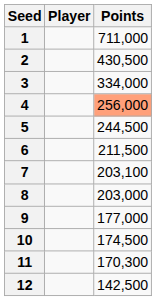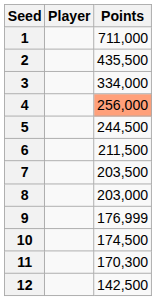 <table class="wikitable" style="font-size: 95%">
 <tr>
 <th>Seed</th>
 <th>Player</th>
 <th>Points</th>
 </tr>
 <tr>
 <th align=center>1</th>
 <td></td>
 <td align=right>711,000</td>
 </tr>
 <tr>
 <th align=center>2</th>
 <td></td>
-<td align=right>430,500</td>
+<td align=right>435,500</td>
 </tr>
 <tr>
 <th align=center>3</th>
 <td></td>
 <td align=right>334,000</td>
 </tr>
 <tr>
 <th align=center>4</th>
 <td></td>
 <td align=right style="background: lightsalmon;">256,000</td>
 </tr>
 <tr>
 <th align=center>5</th>
 <td></td>
 <td align=right>244,500</td>
 </tr>
 <tr>
 <th align=center>6</th>
 <td></td>
 <td align=right>211,500</td>
 </tr>
 <tr>
 <th align=center>7</th>
 <td></td>
-<td align=right>203,100</td>
+<td align=right>203,500</td>
 </tr>
 <tr>
 <th align=center>8</th>
 <td></td>
 <td align=right>203,000</td>
 </tr>
 <tr>
 <th align=center>9</th>
 <td></td>
-<td align=right>177,000</td>
+<td align=right>176,999</td>
 </tr>
 <tr>
 <th align=center>10</th>
 <td></td>
 <td align=right>174,500</td>
 </tr>
 <tr>
 <th align=center>11</th>
 <td></td>
 <td align=right>170,300</td>
 </tr>
 <tr>
 <th align=center>12</th>
 <td></td>
 <td align=right>142,500</td>
 </tr>
 </table>
